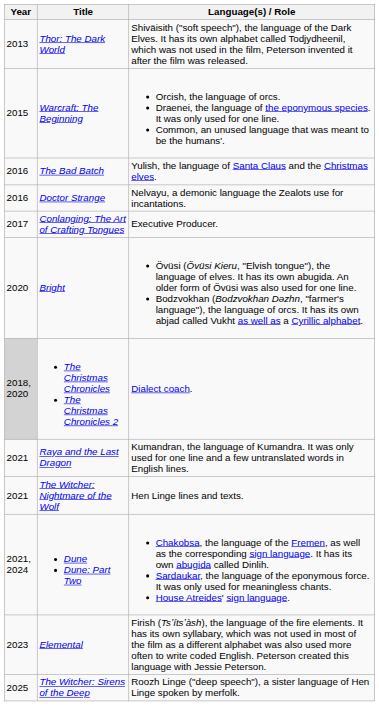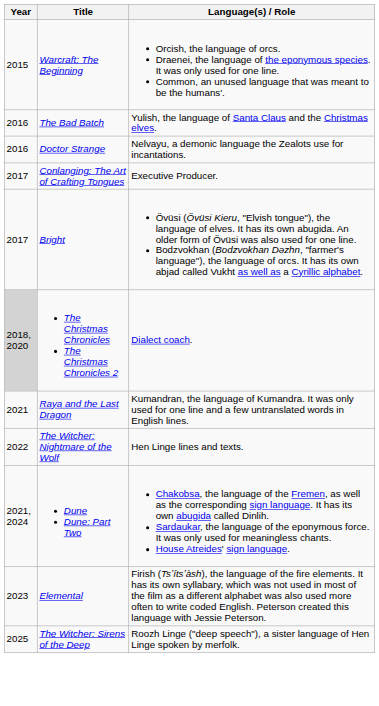 <table class="wikitable sortable">
 <tr>
 <th>Year</th>
 <th>Title</th>
 <th>Language(s) / Role</th>
-</tr>
-<tr>
-<td>2013</td>
-<td><em><a href='#'>Thor: The Dark World</a></em></td>
-<td>Shiväisith ("soft speech"), the language of the Dark Elves. It has its own alphabet called Todjydheenil, which was not used in the film, Peterson invented it after the film was released.</td>
 </tr>
 <tr>
 <td>2015</td>
 <td><em><a href='#'>Warcraft: The Beginning</a></em></td>
 <td><br><ul><li>Orcish, the language of orcs.</li><li>Draenei, the language of <a href='#'>the eponymous species</a>. It was only used for one line.</li><li>Common, an unused language that was meant to be the humans'.</li></ul></td>
 </tr>
 <tr>
 <td>2016</td>
 <td><em><a href='#'>The Bad Batch</a></em></td>
 <td>Yulish, the language of <a href='#'>Santa Claus</a> and the <a href='#'>Christmas elves</a>.</td>
 </tr>
 <tr>
 <td>2016</td>
 <td><em><a href='#'>Doctor Strange</a></em></td>
 <td>Nelvayu, a demonic language the Zealots use for incantations.</td>
 </tr>
 <tr>
 <td>2017</td>
 <td><em><a href='#'>Conlanging: The Art of Crafting Tongues</a></em></td>
 <td>Executive Producer.</td>
 </tr>
 <tr>
-<td>2020</td>
+<td>2017</td>
 <td><em><a href='#'>Bright</a></em></td>
 <td><br><ul><li>Övüsi (<em>Övüsi Kieru</em>, "Elvish tongue"), the language of elves. It has its own abugida. An older form of Övüsi was also used for one line.</li><li>Bodzvokhan (<em>Bodzvokhan Dǝzhn</em>, "farmer's language"), the language of orcs. It has its own abjad called Vukht <a href='#'>as well as</a> a <a href='#'>Cyrillic alphabet</a>.</li></ul></td>
 </tr>
 <tr>
 <td style="background: lightgrey;">2018, 2020</td>
 <td><br><ul><li><em><a href='#'>The Christmas Chronicles</a></em></li><li><em><a href='#'>The Christmas Chronicles 2</a></em></li></ul></td>
 <td><a href='#'>Dialect coach</a>.</td>
 </tr>
 <tr>
 <td>2021</td>
 <td><em><a href='#'>Raya and the Last Dragon</a></em></td>
 <td>Kumandran, the language of Kumandra. It was only used for one line and a few untranslated words in English lines.</td>
 </tr>
 <tr>
-<td>2021</td>
+<td>2022</td>
 <td><em><a href='#'>The Witcher: Nightmare of the Wolf</a></em></td>
 <td>Hen Linge lines and texts.</td>
 </tr>
 <tr>
 <td>2021, 2024</td>
 <td><br><ul><li><em><a href='#'>Dune</a></em></li><li><em><a href='#'>Dune: Part Two</a></em></li></ul></td>
 <td><br><ul><li><a href='#'>Chakobsa</a>, the language of the <a href='#'>Fremen</a>, as well as the corresponding <a href='#'>sign language</a>. It has its own <a href='#'>abugida</a> called Dinlih.</li><li><a href='#'>Sardaukar</a>, the language of the eponymous force. It was only used for meaningless chants.</li><li><a href='#'>House Atreides</a>' <a href='#'>sign language</a>.</li></ul></td>
 </tr>
 <tr>
 <td>2023</td>
 <td><a href='#'><em>Elemental</em></a></td>
 <td>Firish (<em>Tsʼítsʼàsh</em>), the language of the fire elements. It has its own syllabary, which was not used in most of the film as a different alphabet was also used more often to write coded English. Peterson created this language with Jessie Peterson.</td>
 </tr>
 <tr>
 <td>2025</td>
 <td><em><a href='#'>The Witcher: Sirens of the Deep</a></em></td>
 <td>Roozh Linge ("deep speech"), a sister language of Hen Linge spoken by merfolk.</td>
 </tr>
 </table>
